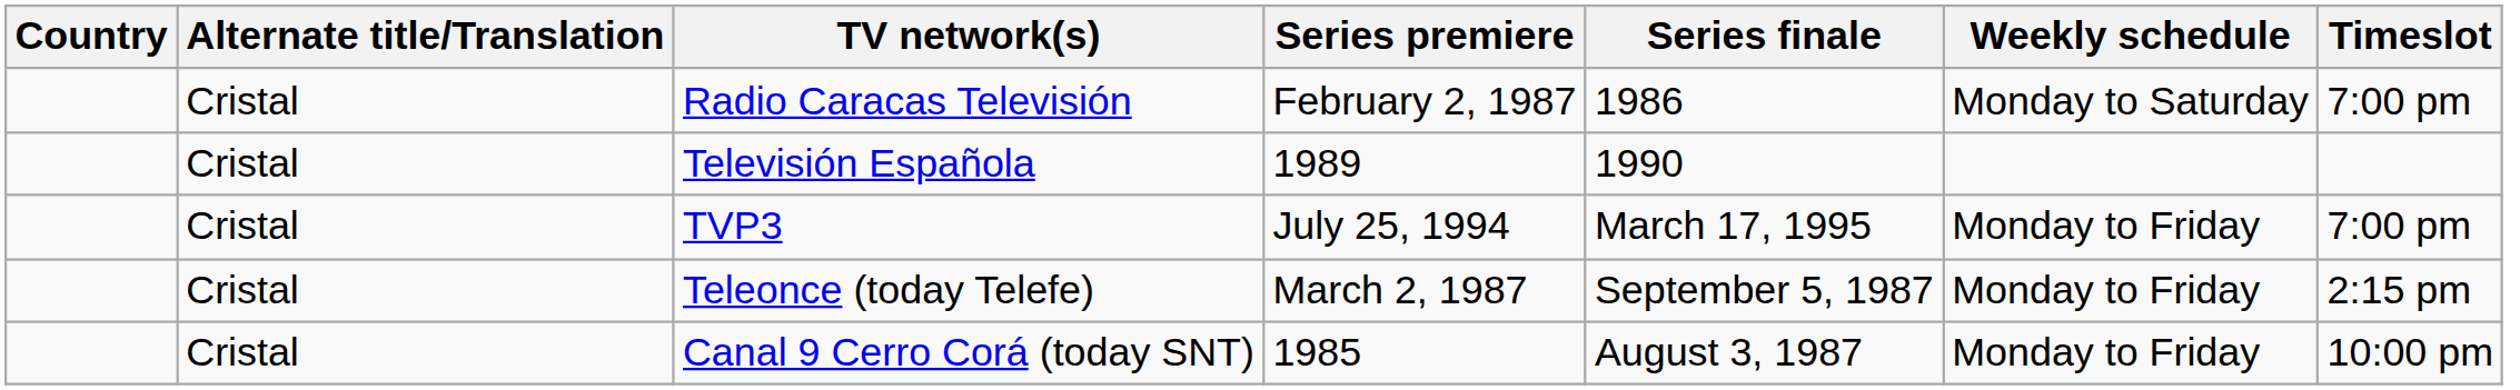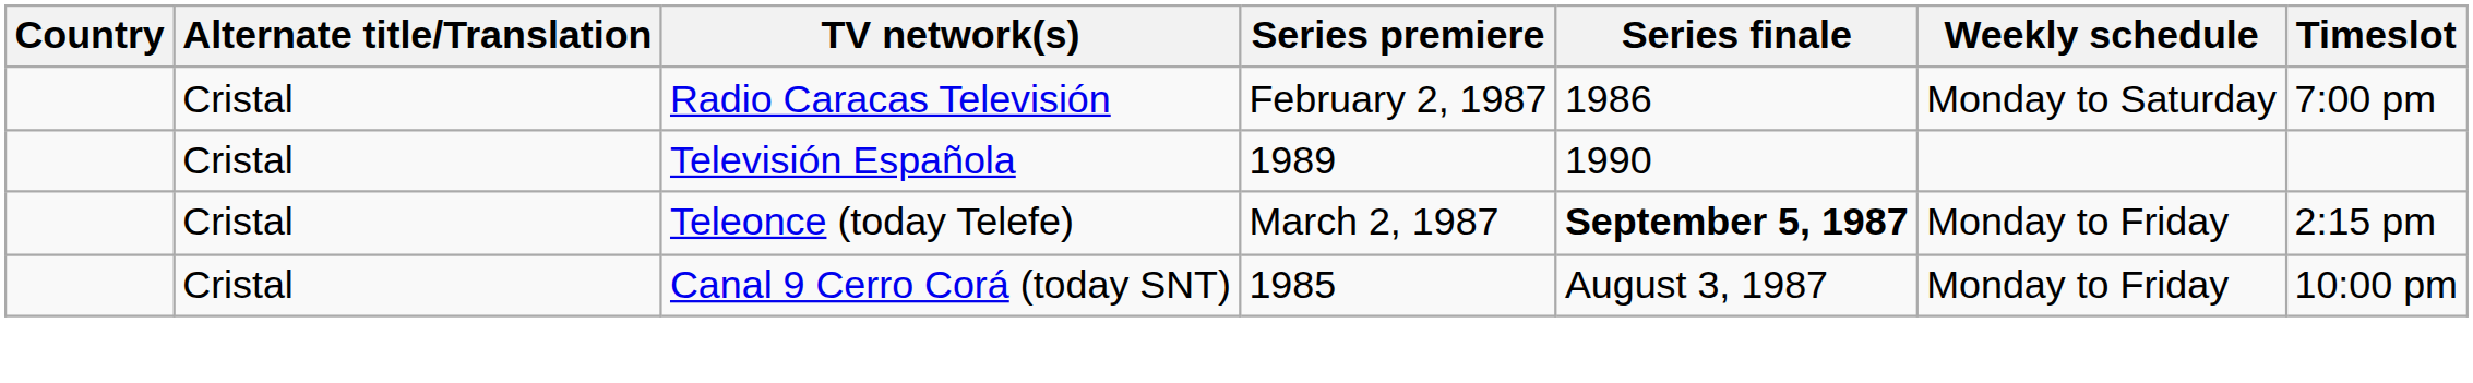 <table class="wikitable">
 <tr>
 <th>Country</th>
 <th>Alternate title/Translation</th>
 <th>TV network(s)</th>
 <th>Series premiere</th>
 <th>Series finale</th>
 <th>Weekly schedule</th>
 <th>Timeslot</th>
 </tr>
 <tr>
 <td></td>
 <td>Cristal</td>
 <td><a href='#'>Radio Caracas Televisión</a></td>
 <td>February 2, 1987</td>
 <td>1986</td>
 <td>Monday to Saturday</td>
 <td>7:00 pm</td>
 </tr>
 <tr>
 <td></td>
 <td>Cristal</td>
 <td><a href='#'>Televisión Española</a></td>
 <td>1989</td>
 <td>1990</td>
 <td></td>
 </tr>
 <tr>
 <td></td>
 <td>Cristal</td>
-<td><a href='#'>TVP3</a></td>
-<td>July 25, 1994</td>
-<td>March 17, 1995</td>
-<td>Monday to Friday</td>
-<td>7:00 pm</td>
-</tr>
-<tr>
-<td></td>
-<td>Cristal</td>
 <td><a href='#'>Teleonce</a> (today Telefe)</td>
 <td>March 2, 1987</td>
-<td>September 5, 1987</td>
+<td><strong>September 5, 1987</strong></td>
 <td>Monday to Friday</td>
 <td>2:15 pm</td>
 </tr>
 <tr>
 <td></td>
 <td>Cristal</td>
 <td><a href='#'>Canal 9 Cerro Corá</a> (today SNT)</td>
 <td>1985</td>
 <td>August 3, 1987</td>
 <td>Monday to Friday</td>
 <td>10:00 pm</td>
 </tr>
 </table>
